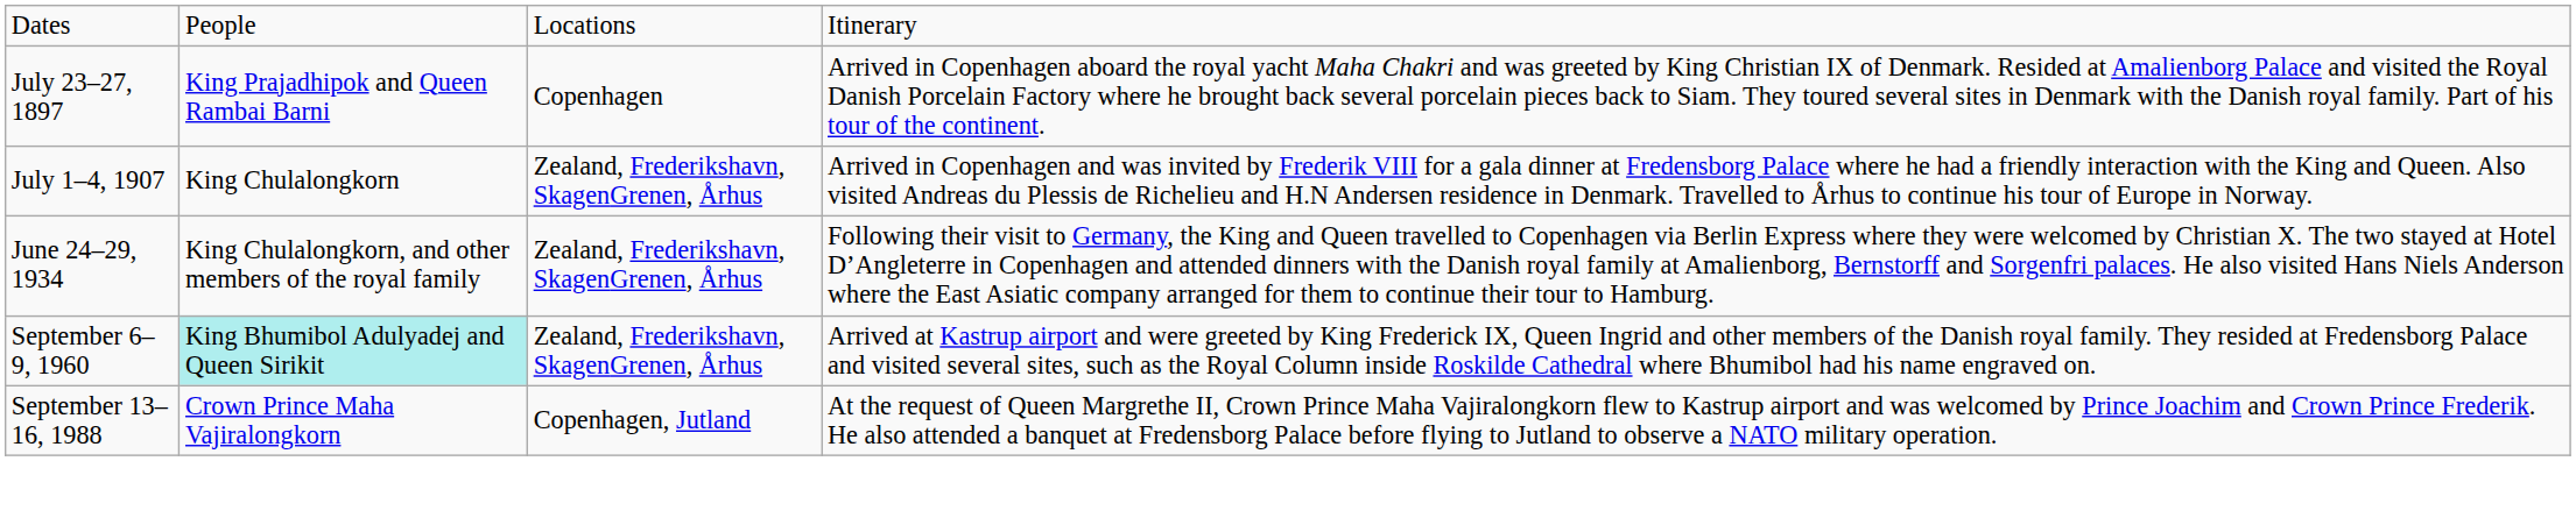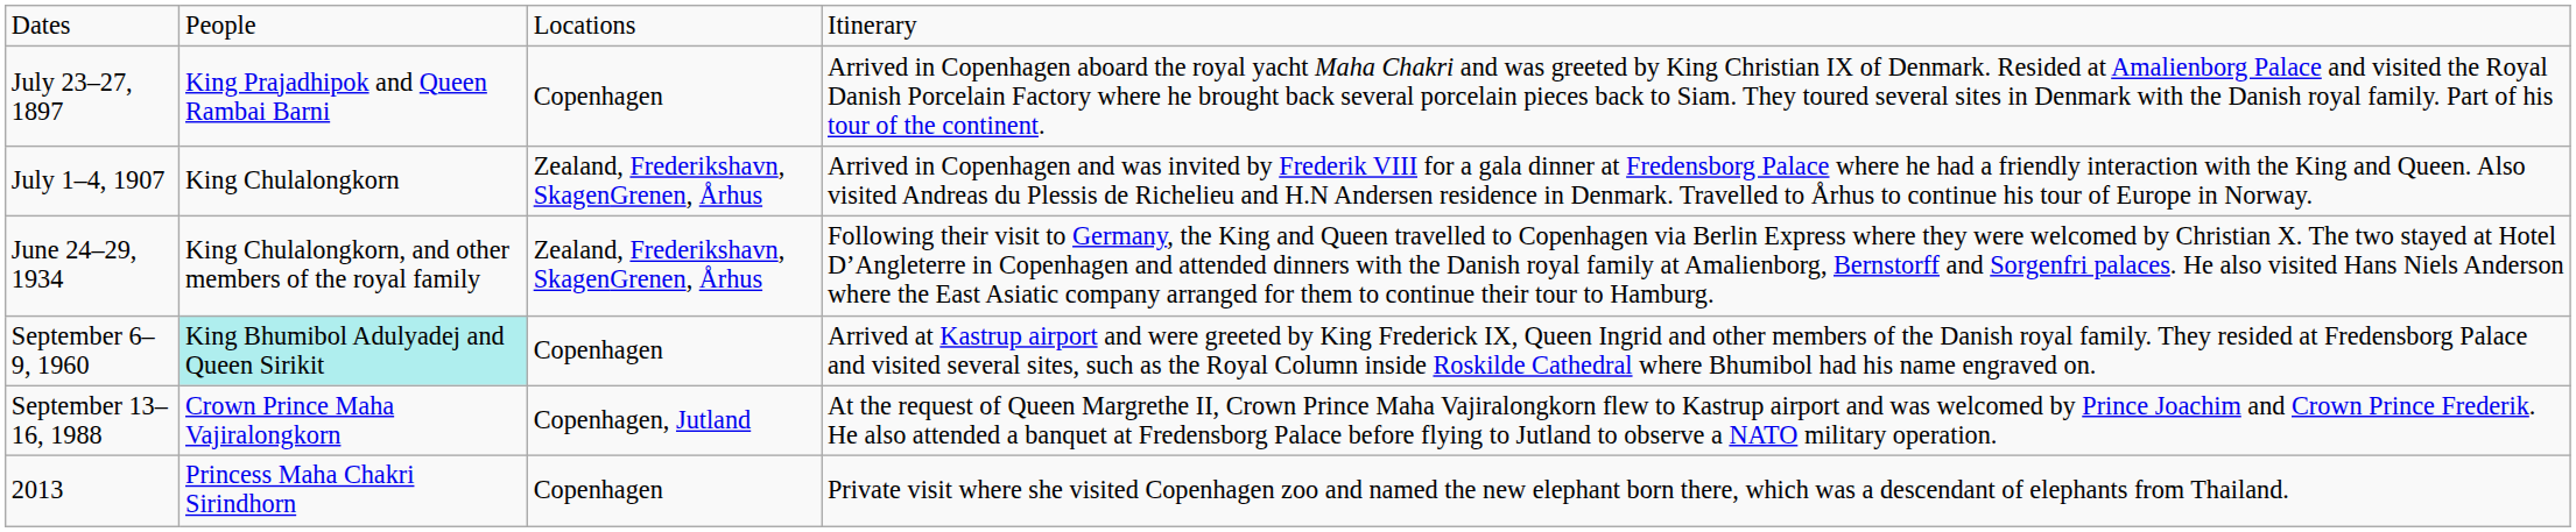 <table class="wikitable" style="margin:1em auto 1em auto">
 <tr>
 <td>Dates</td>
 <td>People</td>
 <td>Locations</td>
 <td>Itinerary</td>
 </tr>
 <tr>
 <td>July 23–27, 1897</td>
 <td><a href='#'>King Prajadhipok</a> and <a href='#'>Queen Rambai Barni</a></td>
 <td>Copenhagen</td>
 <td>Arrived in Copenhagen aboard the royal yacht <em>Maha Chakri</em> and was greeted by King Christian IX of Denmark. Resided at <a href='#'>Amalienborg Palace</a> and visited the Royal Danish Porcelain Factory where he brought back several porcelain pieces back to Siam. They toured several sites in Denmark with the Danish royal family. Part of his <a href='#'>tour of the continent</a>.</td>
 </tr>
 <tr>
 <td>July 1–4, 1907</td>
 <td>King Chulalongkorn</td>
 <td>Zealand, <a href='#'>Frederikshavn</a>, <a href='#'>Skagen</a><a href='#'>Grenen</a>, <a href='#'>Århus</a></td>
 <td>Arrived in Copenhagen and was invited by <a href='#'>Frederik VIII</a> for a gala dinner at <a href='#'>Fredensborg Palace</a> where he had a friendly interaction with the King and Queen. Also visited Andreas du Plessis de Richelieu and H.N Andersen residence in Denmark. Travelled to Århus to continue his tour of Europe in Norway.</td>
 </tr>
 <tr>
 <td>June 24–29, 1934</td>
 <td>King Chulalongkorn, and other members of the royal family</td>
 <td>Zealand, <a href='#'>Frederikshavn</a>, <a href='#'>Skagen</a><a href='#'>Grenen</a>, <a href='#'>Århus</a></td>
 <td>Following their visit to <a href='#'>Germany</a>, the King and Queen travelled to Copenhagen via Berlin Express where they were welcomed by Christian X. The two stayed at Hotel D’Angleterre in Copenhagen and attended dinners with the Danish royal family at Amalienborg, <a href='#'>Bernstorff</a> and <a href='#'>Sorgenfri palaces</a>. He also visited Hans Niels Anderson where the East Asiatic company arranged for them to continue their tour to Hamburg.</td>
 </tr>
 <tr>
 <td>September 6–9, 1960</td>
 <td style="background: paleturquoise;">King Bhumibol Adulyadej and Queen Sirikit</td>
-<td>Zealand, <a href='#'>Frederikshavn</a>, <a href='#'>Skagen</a><a href='#'>Grenen</a>, <a href='#'>Århus</a></td>
+<td>Copenhagen</td>
 <td>Arrived at <a href='#'>Kastrup airport</a> and were greeted by King Frederick IX, Queen Ingrid and other members of the Danish royal family. They resided at Fredensborg Palace and visited several sites, such as the Royal Column inside <a href='#'>Roskilde Cathedral</a> where Bhumibol had his name engraved on.</td>
 </tr>
 <tr>
 <td>September 13–16, 1988</td>
 <td><a href='#'>Crown Prince Maha Vajiralongkorn</a></td>
 <td>Copenhagen, <a href='#'>Jutland</a></td>
 <td>At the request of Queen Margrethe II, Crown Prince Maha Vajiralongkorn flew to Kastrup airport and was welcomed by <a href='#'>Prince Joachim</a> and <a href='#'>Crown Prince Frederik</a>. He also attended a banquet at Fredensborg Palace before flying to Jutland to observe a <a href='#'>NATO</a> military operation.</td>
 </tr>
+<tr>
+<td>2013</td>
+<td><a href='#'>Princess Maha Chakri Sirindhorn</a></td>
+<td>Copenhagen</td>
+<td>Private visit where she visited Copenhagen zoo and named the new elephant born there, which was a descendant of elephants from Thailand.</td>
+</tr>
 </table>
